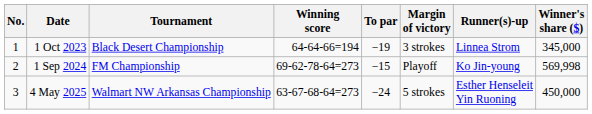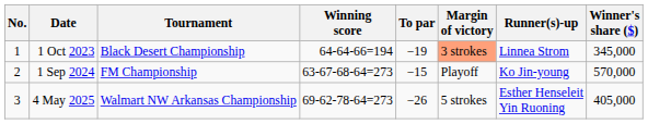 <table class="wikitable" style="font-size:95%;">
 <tr>
 <th>No.</th>
 <th>Date</th>
 <th>Tournament</th>
 <th>Winning<br>score</th>
 <th>To par</th>
 <th>Margin<br>of victory</th>
 <th>Runner(s)-up</th>
 <th>Winner's<br>share (<a href='#'>$</a>)</th>
 </tr>
 <tr>
 <td align=center>1</td>
 <td align=right>1 Oct <a href='#'>2023</a></td>
 <td><a href='#'>Black Desert Championship</a></td>
 <td align=right>64-64-66=194</td>
 <td align=center>−19</td>
-<td>3 strokes</td>
+<td style="background: lightsalmon;">3 strokes</td>
 <td> <a href='#'>Linnea Strom</a></td>
 <td align=center>345,000</td>
 </tr>
 <tr>
 <td align=center>2</td>
 <td align=right>1 Sep <a href='#'>2024</a></td>
 <td><a href='#'>FM Championship</a></td>
-<td align=right>69-62-78-64=273</td>
+<td align=right>63-67-68-64=273</td>
 <td align=center>−15</td>
 <td>Playoff</td>
 <td> <a href='#'>Ko Jin-young</a></td>
-<td align=center>569,998</td>
+<td align=center>570,000</td>
 </tr>
 <tr>
 <td align=center>3</td>
 <td align=right>4 May <a href='#'>2025</a></td>
 <td><a href='#'>Walmart NW Arkansas Championship</a></td>
-<td align=right>63-67-68-64=273</td>
-<td align=center>−24</td>
+<td align=right>69-62-78-64=273</td>
+<td align=center>−26</td>
 <td>5 strokes</td>
 <td> <a href='#'>Esther Henseleit</a><br>  <a href='#'>Yin Ruoning</a></td>
-<td align=center>450,000</td>
+<td align=center>405,000</td>
 </tr>
 </table>
